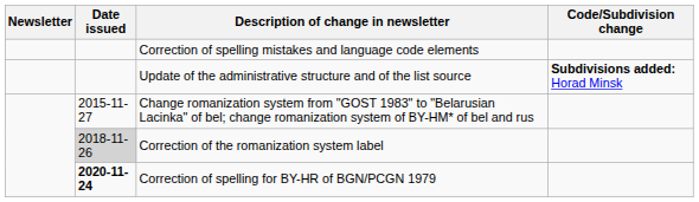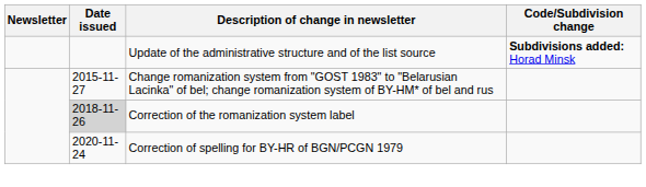 <table class="wikitable">
 <tr>
 <th>Newsletter</th>
 <th>Date issued</th>
 <th>Description of change in newsletter</th>
 <th>Code/Subdivision change</th>
-</tr>
-<tr>
-<td id="I-1"></td>
-<td></td>
-<td>Correction of spelling mistakes and language code elements</td>
-<td></td>
 </tr>
 <tr>
 <td id="II-2"></td>
 <td></td>
 <td>Update of the administrative structure and of the list source</td>
 <td style=white-space:nowrap><strong>Subdivisions added:</strong><br>  <a href='#'>Horad Minsk</a></td>
 </tr>
 <tr>
 <td rowspan="3"></td>
 <td>2015-11-27</td>
 <td>Change romanization system from "GOST 1983" to "Belarusian Lacinka" of bel; change romanization system of BY-HM* of bel and rus</td>
 <td></td>
 </tr>
 <tr>
 <td style="background: lightgrey;">2018-11-26</td>
 <td>Correction of the romanization system label</td>
 <td></td>
 </tr>
 <tr>
-<td><strong>2020-11-24</strong></td>
+<td>2020-11-24</td>
 <td>Correction of spelling for BY-HR of BGN/PCGN 1979</td>
 </tr>
 </table>
